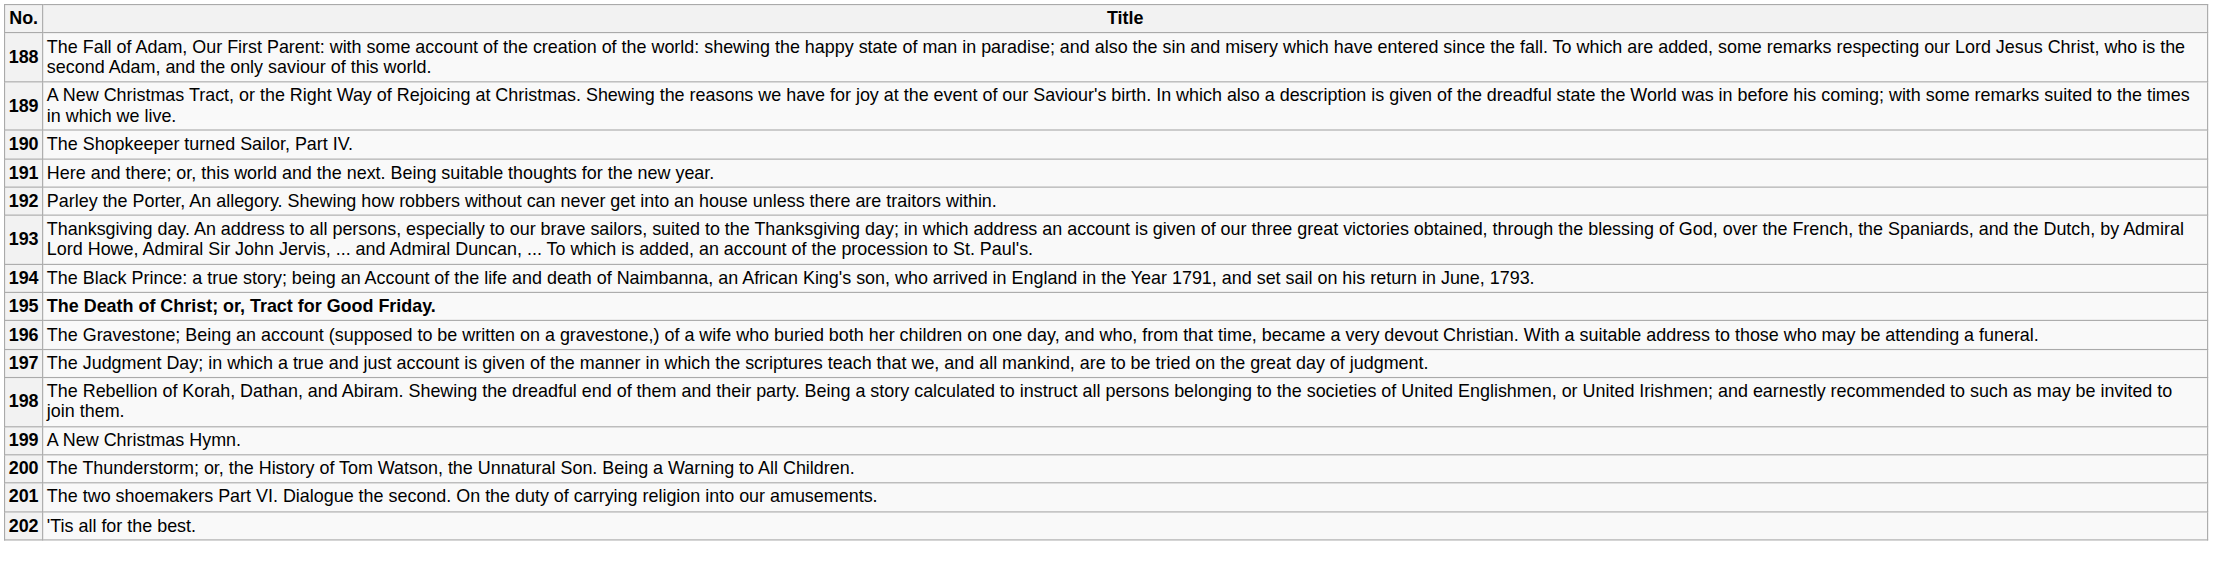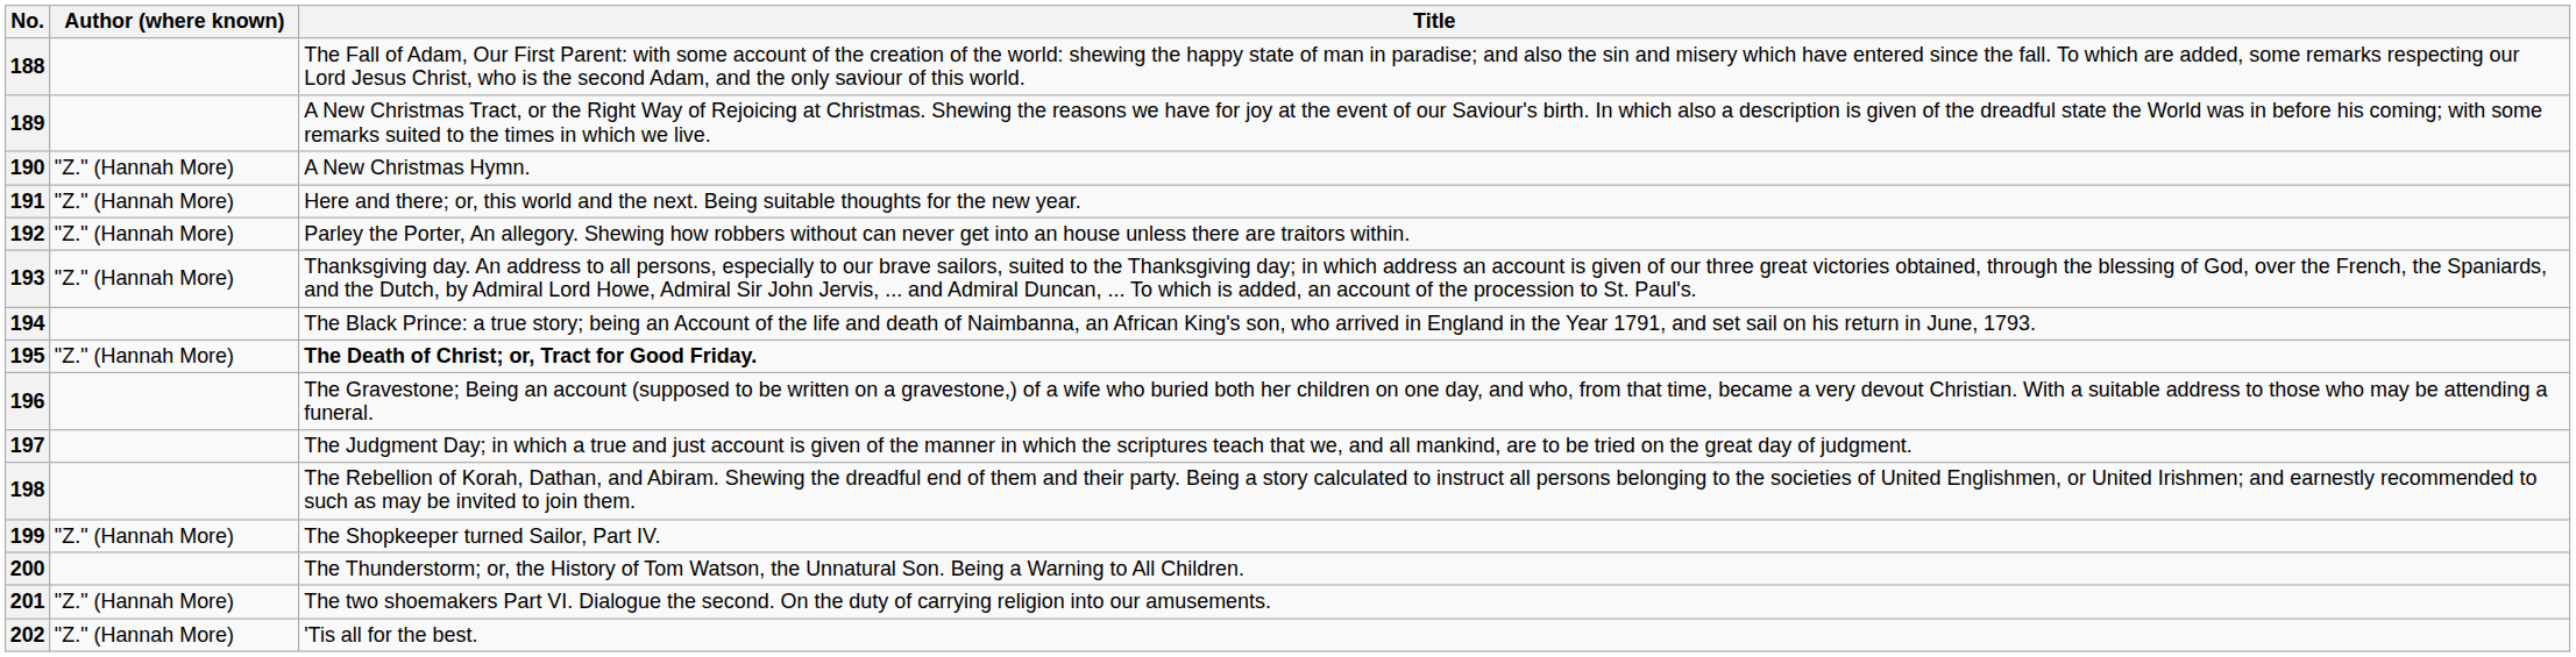 <table class="sortable wikitable">
 <tr>
 <th scope="col">No.</th>
+<th scope="col" style="width:11.5em">Author (where known)</th>
 <th scope="col">Title</th>
 </tr>
 <tr>
 <th scope="row">188</th>
+<td></td>
 <td>The Fall of Adam, Our First Parent: with some account of the creation of the world: shewing the happy state of man in paradise; and also the sin and misery which have entered since the fall. To which are added, some remarks respecting our Lord Jesus Christ, who is the second Adam, and the only saviour of this world.</td>
 </tr>
 <tr>
 <th scope="row">189</th>
+<td></td>
 <td>A New Christmas Tract, or the Right Way of Rejoicing at Christmas. Shewing the reasons we have for joy at the event of our Saviour's birth. In which also a description is given of the dreadful state the World was in before his coming; with some remarks suited to the times in which we live.</td>
 </tr>
 <tr>
 <th scope="row">190</th>
-<td>The Shopkeeper turned Sailor, Part IV.</td>
+<td>"Z." (Hannah More)</td>
+<td>A New Christmas Hymn.</td>
 </tr>
 <tr>
 <th scope="row">191</th>
+<td>"Z." (Hannah More)</td>
 <td>Here and there; or, this world and the next. Being suitable thoughts for the new year.</td>
 </tr>
 <tr>
 <th scope="row">192</th>
+<td>"Z." (Hannah More)</td>
 <td>Parley the Porter, An allegory. Shewing how robbers without can never get into an house unless there are traitors within.</td>
 </tr>
 <tr>
 <th scope="row">193</th>
+<td>"Z." (Hannah More)</td>
 <td>Thanksgiving day. An address to all persons, especially to our brave sailors, suited to the Thanksgiving day; in which address an account is given of our three great victories obtained, through the blessing of God, over the French, the Spaniards, and the Dutch, by Admiral Lord Howe, Admiral Sir John Jervis, ... and Admiral Duncan, ... To which is added, an account of the procession to St. Paul's.</td>
 </tr>
 <tr>
 <th scope="row">194</th>
+<td></td>
 <td>The Black Prince: a true story; being an Account of the life and death of Naimbanna, an African King's son, who arrived in England in the Year 1791, and set sail on his return in June, 1793.</td>
 </tr>
 <tr>
 <th scope="row">195</th>
+<td>"Z." (Hannah More)</td>
 <td><strong>The Death of Christ; or, Tract for Good Friday.</strong></td>
 </tr>
 <tr>
 <th scope="row">196</th>
+<td></td>
 <td>The Gravestone; Being an account (supposed to be written on a gravestone,) of a wife who buried both her children on one day, and who, from that time, became a very devout Christian. With a suitable address to those who may be attending a funeral.</td>
 </tr>
 <tr>
 <th scope="row">197</th>
+<td></td>
 <td>The Judgment Day; in which a true and just account is given of the manner in which the scriptures teach that we, and all mankind, are to be tried on the great day of judgment.</td>
 </tr>
 <tr>
 <th scope="row">198</th>
+<td></td>
 <td>The Rebellion of Korah, Dathan, and Abiram. Shewing the dreadful end of them and their party. Being a story calculated to instruct all persons belonging to the societies of United Englishmen, or United Irishmen; and earnestly recommended to such as may be invited to join them.</td>
 </tr>
 <tr>
 <th scope="row">199</th>
-<td>A New Christmas Hymn.</td>
+<td>"Z." (Hannah More)</td>
+<td>The Shopkeeper turned Sailor, Part IV.</td>
 </tr>
 <tr>
 <th scope="row">200</th>
+<td></td>
 <td>The Thunderstorm; or, the History of Tom Watson, the Unnatural Son. Being a Warning to All Children.</td>
 </tr>
 <tr>
 <th scope="row">201</th>
+<td>"Z." (Hannah More)</td>
 <td>The two shoemakers Part VI. Dialogue the second. On the duty of carrying religion into our amusements.</td>
 </tr>
 <tr>
 <th scope="row">202</th>
+<td>"Z." (Hannah More)</td>
 <td>'Tis all for the best.</td>
 </tr>
 </table>
